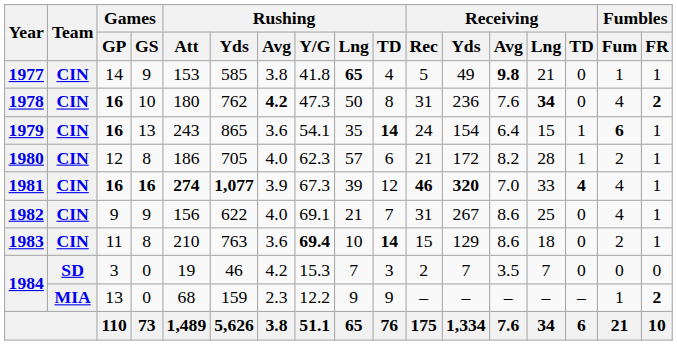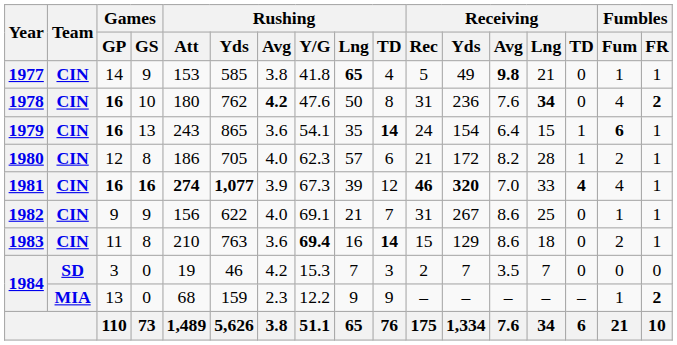 <table class= "wikitable" style="text-align:center;">
 <tr>
 <th rowspan="2">Year</th>
 <th rowspan="2">Team</th>
 <th colspan="2">Games</th>
 <th colspan="6">Rushing</th>
 <th colspan="5">Receiving</th>
 <th colspan="2">Fumbles</th>
 </tr>
 <tr>
 <th>GP</th>
 <th>GS</th>
 <th>Att</th>
 <th>Yds</th>
 <th>Avg</th>
 <th>Y/G</th>
 <th>Lng</th>
 <th>TD</th>
 <th>Rec</th>
 <th>Yds</th>
 <th>Avg</th>
 <th>Lng</th>
 <th>TD</th>
 <th>Fum</th>
 <th>FR</th>
 </tr>
 <tr>
 <th><a href='#'>1977</a></th>
 <th><a href='#'>CIN</a></th>
 <td>14</td>
 <td>9</td>
 <td>153</td>
 <td>585</td>
 <td>3.8</td>
 <td>41.8</td>
 <td><strong>65</strong></td>
 <td>4</td>
 <td>5</td>
 <td>49</td>
 <td><strong>9.8</strong></td>
 <td>21</td>
 <td>0</td>
 <td>1</td>
 <td>1</td>
 </tr>
 <tr>
 <th><a href='#'>1978</a></th>
 <th><a href='#'>CIN</a></th>
 <td><strong>16</strong></td>
 <td>10</td>
 <td>180</td>
 <td>762</td>
 <td><strong>4.2</strong></td>
-<td>47.3</td>
+<td>47.6</td>
 <td>50</td>
 <td>8</td>
 <td>31</td>
 <td>236</td>
 <td>7.6</td>
 <td><strong>34</strong></td>
 <td>0</td>
 <td>4</td>
 <td><strong>2</strong></td>
 </tr>
 <tr>
 <th><a href='#'>1979</a></th>
 <th><a href='#'>CIN</a></th>
 <td><strong>16</strong></td>
 <td>13</td>
 <td>243</td>
 <td>865</td>
 <td>3.6</td>
 <td>54.1</td>
 <td>35</td>
 <td><strong>14</strong></td>
 <td>24</td>
 <td>154</td>
 <td>6.4</td>
 <td>15</td>
 <td>1</td>
 <td><strong>6</strong></td>
 <td>1</td>
 </tr>
 <tr>
 <th><a href='#'>1980</a></th>
 <th><a href='#'>CIN</a></th>
 <td>12</td>
 <td>8</td>
 <td>186</td>
 <td>705</td>
 <td>4.0</td>
 <td>62.3</td>
 <td>57</td>
 <td>6</td>
 <td>21</td>
 <td>172</td>
 <td>8.2</td>
 <td>28</td>
 <td>1</td>
 <td>2</td>
 <td>1</td>
 </tr>
 <tr>
 <th><a href='#'>1981</a></th>
 <th><a href='#'>CIN</a></th>
 <td><strong>16</strong></td>
 <td><strong>16</strong></td>
 <td><strong>274</strong></td>
 <td><strong>1,077</strong></td>
 <td>3.9</td>
 <td>67.3</td>
 <td>39</td>
 <td>12</td>
 <td><strong>46</strong></td>
 <td><strong>320</strong></td>
 <td>7.0</td>
 <td>33</td>
 <td><strong>4</strong></td>
 <td>4</td>
 <td>1</td>
 </tr>
 <tr>
 <th><a href='#'>1982</a></th>
 <th><a href='#'>CIN</a></th>
 <td>9</td>
 <td>9</td>
 <td>156</td>
 <td>622</td>
 <td>4.0</td>
 <td>69.1</td>
 <td>21</td>
 <td>7</td>
 <td>31</td>
 <td>267</td>
 <td>8.6</td>
 <td>25</td>
 <td>0</td>
-<td>4</td>
+<td>1</td>
 <td>1</td>
 </tr>
 <tr>
 <th><a href='#'>1983</a></th>
 <th><a href='#'>CIN</a></th>
 <td>11</td>
 <td>8</td>
 <td>210</td>
 <td>763</td>
 <td>3.6</td>
 <td><strong>69.4</strong></td>
-<td>10</td>
+<td>16</td>
 <td><strong>14</strong></td>
 <td>15</td>
 <td>129</td>
 <td>8.6</td>
 <td>18</td>
 <td>0</td>
 <td>2</td>
 <td>1</td>
 </tr>
 <tr>
 <th rowspan="2"><a href='#'>1984</a></th>
 <th><a href='#'>SD</a></th>
 <td>3</td>
 <td>0</td>
 <td>19</td>
 <td>46</td>
 <td>4.2</td>
 <td>15.3</td>
 <td>7</td>
 <td>3</td>
 <td>2</td>
 <td>7</td>
 <td>3.5</td>
 <td>7</td>
 <td>0</td>
 <td>0</td>
 <td>0</td>
 </tr>
 <tr>
 <th><a href='#'>MIA</a></th>
 <td>13</td>
 <td>0</td>
 <td>68</td>
 <td>159</td>
 <td>2.3</td>
 <td>12.2</td>
 <td>9</td>
 <td>9</td>
 <td>–</td>
 <td>–</td>
 <td>–</td>
 <td>–</td>
 <td>–</td>
 <td>1</td>
 <td><strong>2</strong></td>
 </tr>
 <tr>
 <th colspan="2"></th>
 <th>110</th>
 <th>73</th>
 <th>1,489</th>
 <th>5,626</th>
 <th>3.8</th>
 <th>51.1</th>
 <th>65</th>
 <th>76</th>
 <th>175</th>
 <th>1,334</th>
 <th>7.6</th>
 <th>34</th>
 <th>6</th>
 <th>21</th>
 <th>10</th>
 </tr>
 </table>
